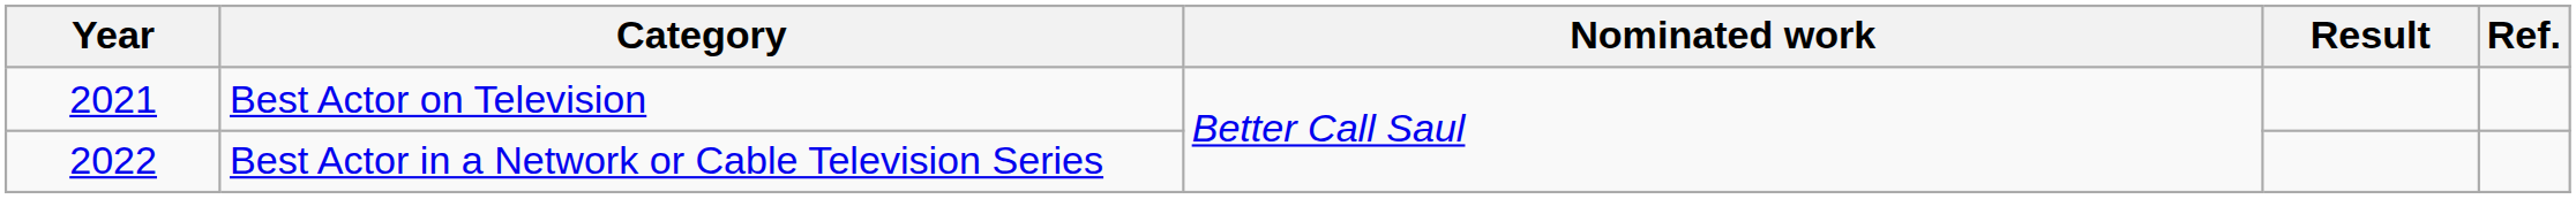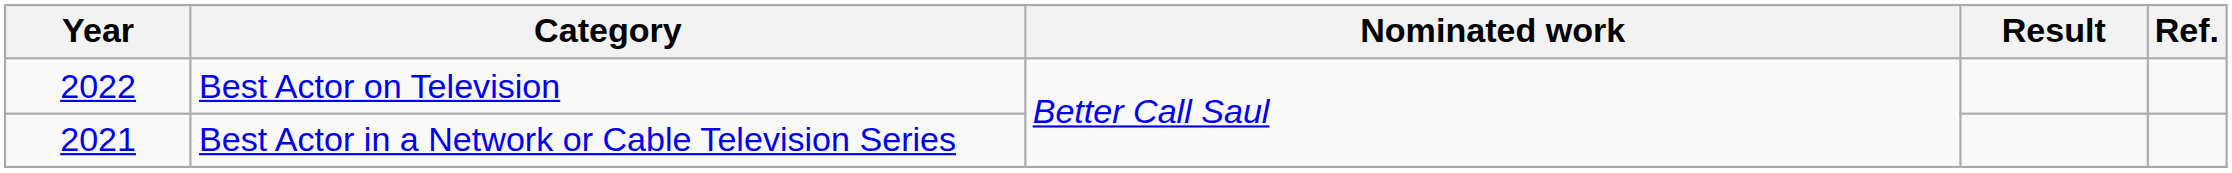 <table class=wikitable>
 <tr>
 <th scope="col" style="width:5em;">Year</th>
 <th scope="col" style="width:24em;">Category</th>
 <th scope="col" style="width:27em;">Nominated work</th>
 <th scope="col" style="width:5em;">Result</th>
 <th>Ref.</th>
 </tr>
 <tr>
-<td style="text-align:center;"><a href='#'>2021</a></td>
+<td style="text-align:center;"><a href='#'>2022</a></td>
 <td><a href='#'>Best Actor on Television</a></td>
 <td rowspan="2"><em><a href='#'>Better Call Saul</a></em></td>
 <td></td>
 <td style="text-align:center;"></td>
 </tr>
 <tr>
-<td style="text-align:center;"><a href='#'>2022</a></td>
+<td style="text-align:center;"><a href='#'>2021</a></td>
 <td><a href='#'>Best Actor in a Network or Cable Television Series</a></td>
 <td></td>
 <td style="text-align:center;"></td>
 </tr>
 </table>
